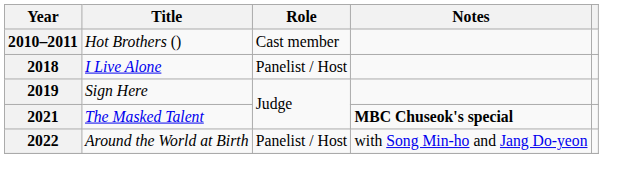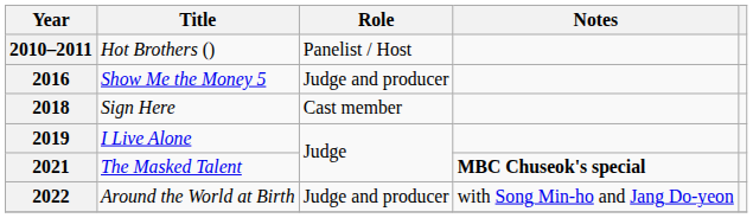 <table class="wikitable sortable plainrowheaders">
 <tr>
 <th scope="col">Year</th>
 <th scope="col">Title</th>
 <th scope="col">Role</th>
 <th scope="col">Notes</th>
 <th scope="col" class="unsortable"></th>
 </tr>
 <tr>
 <th scope="row">2010–2011</th>
 <td><em>Hot Brothers</em> ()</td>
+<td>Panelist / Host</td>
+<td></td>
+<td></td>
+</tr>
+<tr>
+<th scope="row">2016</th>
+<td><em><a href='#'>Show Me the Money 5</a></em></td>
+<td>Judge and producer</td>
+<td></td>
+<td></td>
+</tr>
+<tr>
+<th scope="row">2018</th>
+<td><em>Sign Here</em></td>
 <td>Cast member</td>
 <td></td>
 <td></td>
 </tr>
 <tr>
-<th scope="row">2018</th>
+<th scope="row">2019</th>
 <td><em><a href='#'>I Live Alone</a></em></td>
-<td>Panelist / Host</td>
-<td></td>
-<td></td>
-</tr>
-<tr>
-<th scope="row">2019</th>
-<td><em>Sign Here</em></td>
 <td rowspan=2>Judge</td>
 <td></td>
 <td></td>
 </tr>
 <tr>
 <th scope="row">2021</th>
 <td><em><a href='#'>The Masked Talent</a></em></td>
 <td><strong>MBC Chuseok's special</strong></td>
 <td></td>
 </tr>
 <tr>
 <th scope="row">2022</th>
 <td><em>Around the World at Birth</em></td>
-<td>Panelist / Host</td>
+<td>Judge and producer</td>
 <td>with <a href='#'>Song Min-ho</a> and <a href='#'>Jang Do-yeon</a></td>
 <td></td>
 </tr>
 <tr>
 </tr>
 </table>
